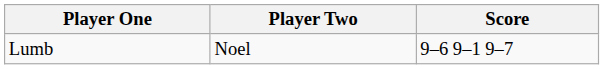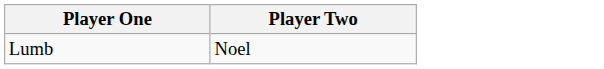 <table class="wikitable">
 <tr>
 <th width=170>Player One</th>
 <th width=170>Player Two</th>
-<th width=150>Score</th>
 </tr>
 <tr>
 <td> Lumb</td>
 <td> Noel</td>
-<td>9–6 9–1 9–7</td>
 </tr>
 </table>
